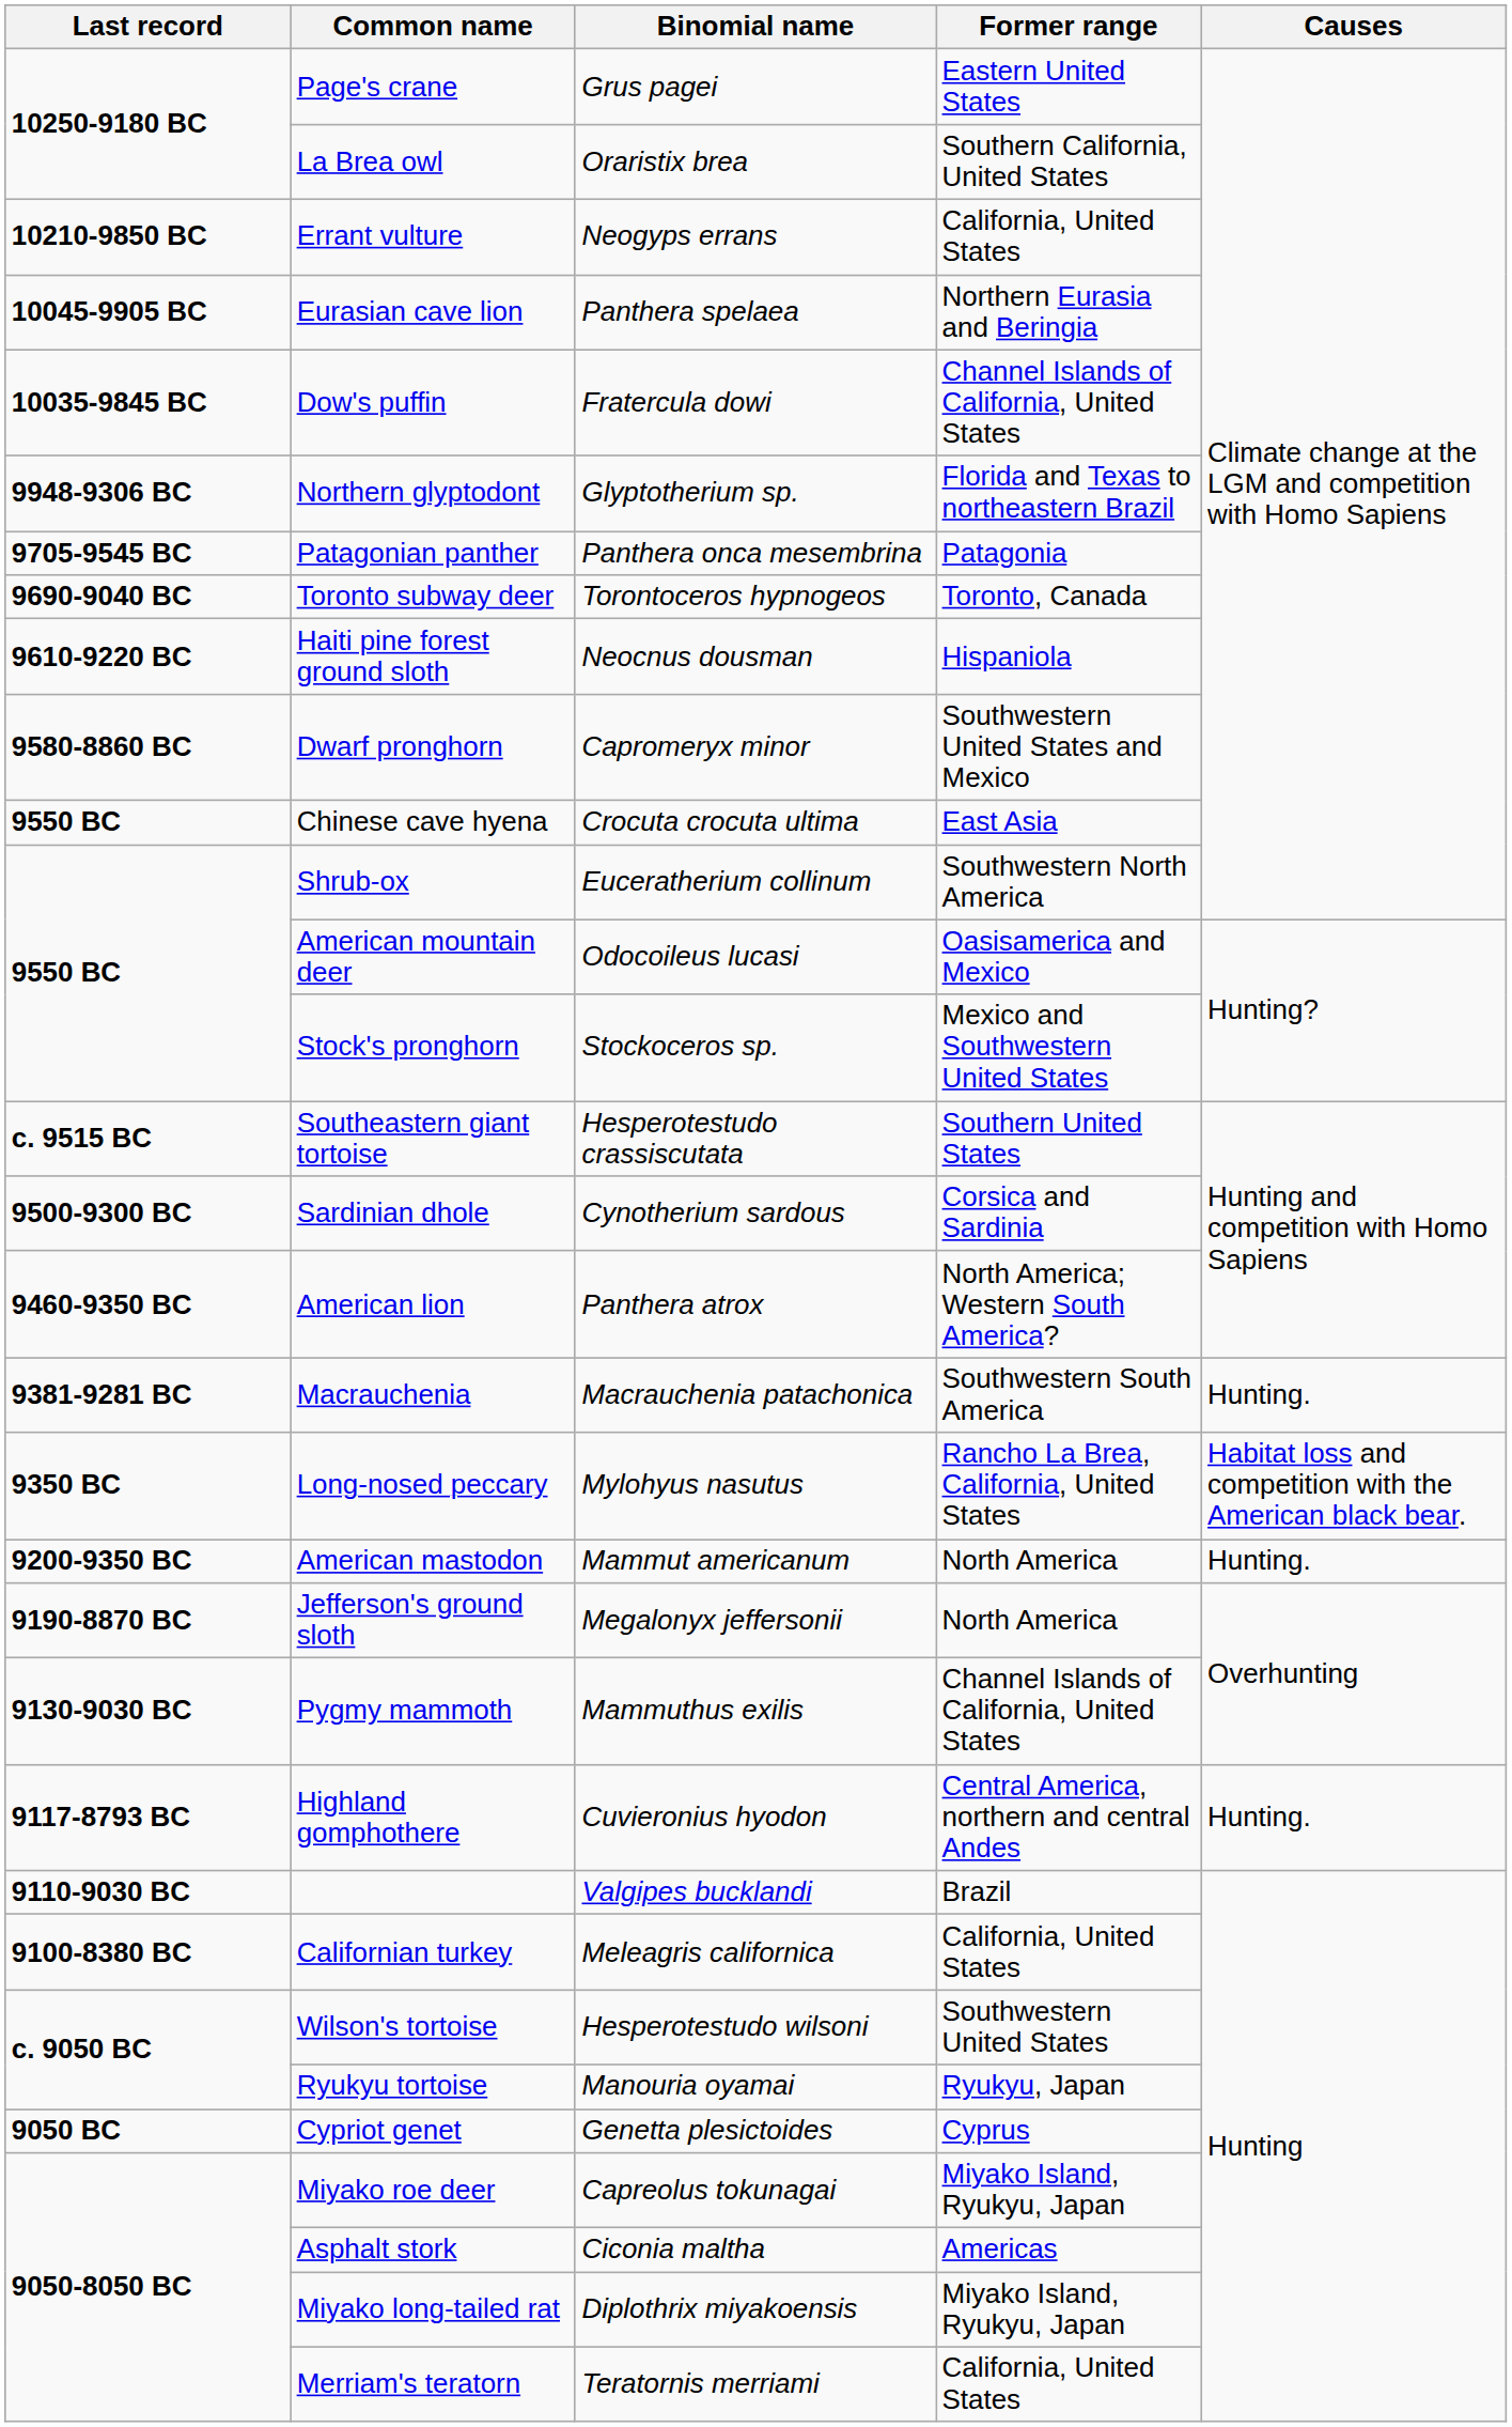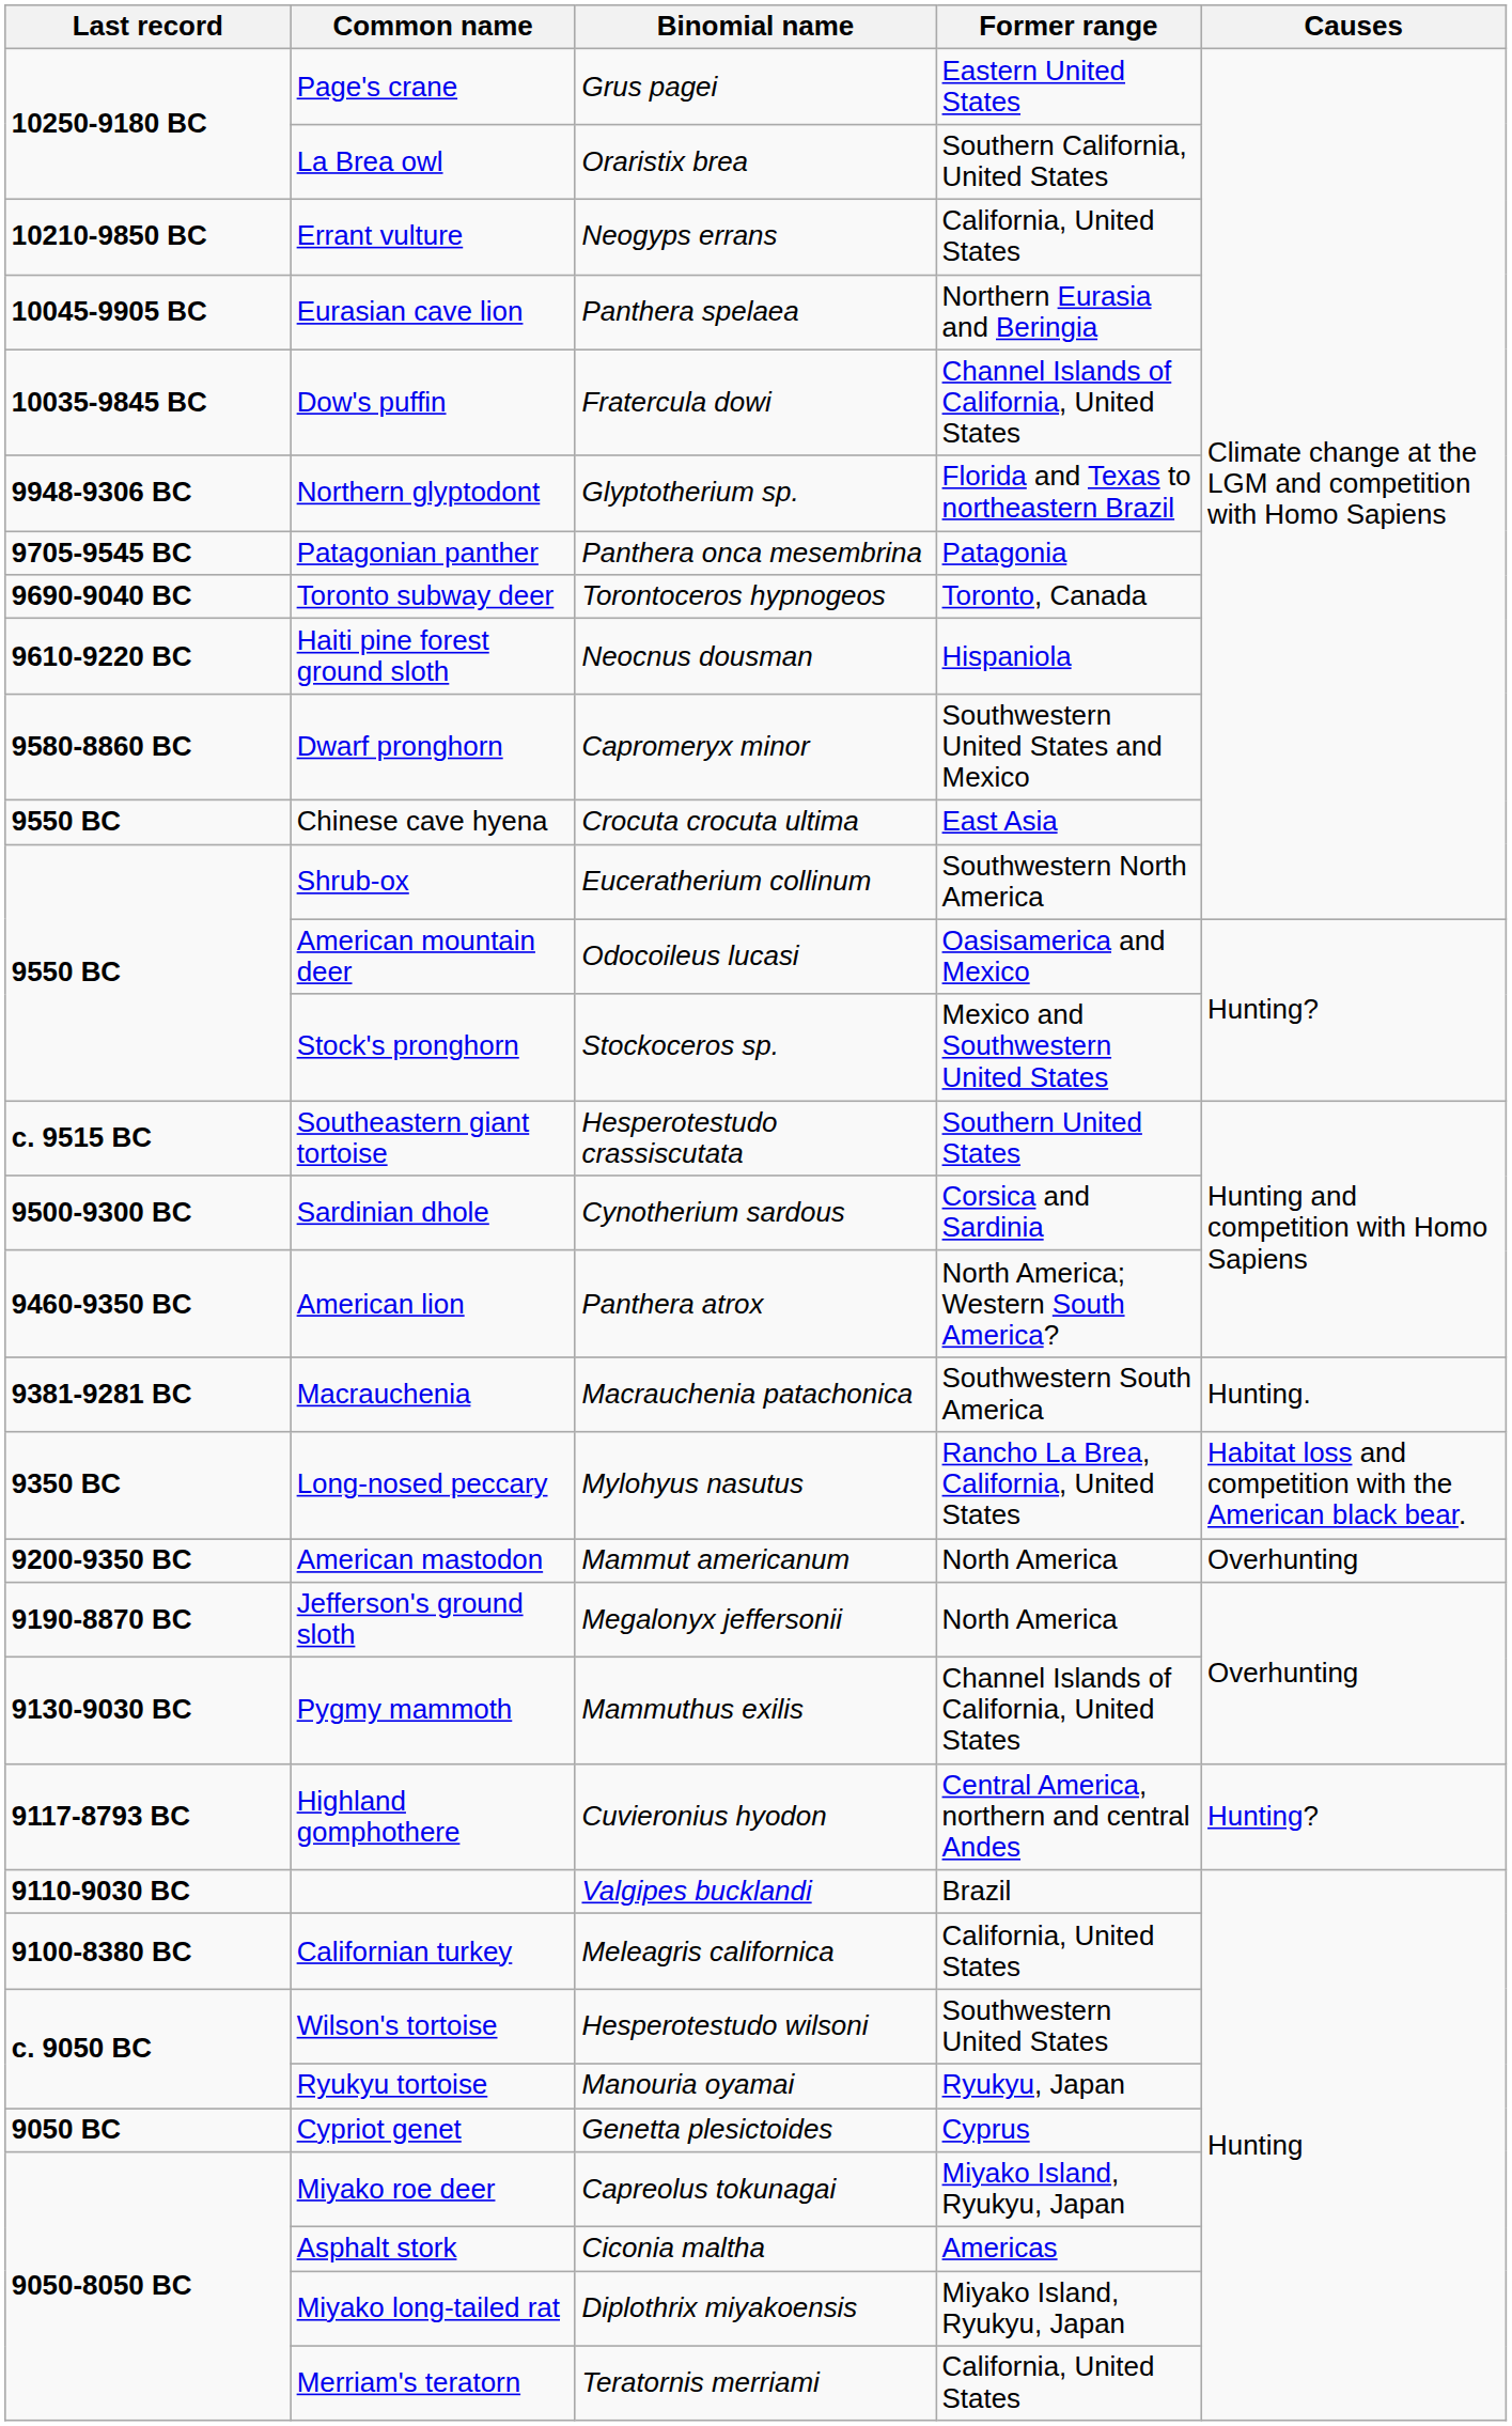 <table class="wikitable sortable">
 <tr>
 <th style="width:19%;">Last record</th>
 <th style="width:19%;">Common name</th>
 <th style="width:24%;">Binomial name</th>
 <th>Former range</th>
 <th>Causes</th>
 </tr>
 <tr>
 <td rowspan="2"><strong>10250-9180 BC</strong></td>
 <td><a href='#'>Page's crane</a></td>
 <td><em>Grus pagei</em></td>
 <td><a href='#'>Eastern United States</a></td>
 <td rowspan="12">Climate change at the LGM and competition with Homo Sapiens</td>
 </tr>
 <tr>
 <td><a href='#'>La Brea owl</a></td>
 <td><em>Oraristix brea</em></td>
 <td>Southern California, United States</td>
 </tr>
 <tr>
 <td><strong>10210-9850 BC</strong></td>
 <td><a href='#'>Errant vulture</a></td>
 <td><em>Neogyps errans</em></td>
 <td>California, United States</td>
 </tr>
 <tr>
 <td><strong>10045-9905 BC</strong></td>
 <td><a href='#'>Eurasian cave lion</a></td>
 <td><em>Panthera spelaea</em></td>
 <td>Northern <a href='#'>Eurasia</a> and <a href='#'>Beringia</a></td>
 </tr>
 <tr>
 <td><strong>10035-9845 BC</strong></td>
 <td><a href='#'>Dow's puffin</a></td>
 <td><em>Fratercula dowi</em></td>
 <td><a href='#'>Channel Islands of California</a>, United States</td>
 </tr>
 <tr>
 <td><strong>9948-9306 BC</strong></td>
 <td><a href='#'>Northern glyptodont</a></td>
 <td><em>Glyptotherium sp.</em></td>
 <td><a href='#'>Florida</a> and <a href='#'>Texas</a> to <a href='#'>northeastern Brazil</a></td>
 </tr>
 <tr>
 <td><strong>9705-9545 BC</strong></td>
 <td><a href='#'>Patagonian panther</a></td>
 <td><em>Panthera onca mesembrina</em></td>
 <td><a href='#'>Patagonia</a></td>
 </tr>
 <tr>
 <td><strong>9690-9040 BC</strong></td>
 <td><a href='#'>Toronto subway deer</a></td>
 <td><em>Torontoceros hypnogeos</em></td>
 <td><a href='#'>Toronto</a>, Canada</td>
 </tr>
 <tr>
 <td><strong>9610-9220 BC</strong></td>
 <td><a href='#'>Haiti pine forest ground sloth</a></td>
 <td><em>Neocnus dousman</em></td>
 <td><a href='#'>Hispaniola</a></td>
 </tr>
 <tr>
 <td><strong>9580-8860 BC</strong></td>
 <td><a href='#'>Dwarf pronghorn</a></td>
 <td><em>Capromeryx minor</em></td>
 <td>Southwestern United States and Mexico</td>
 </tr>
 <tr>
 <td><strong>9550 BC</strong></td>
 <td>Chinese cave hyena</td>
 <td><em>Crocuta crocuta ultima</em></td>
 <td><a href='#'>East Asia</a></td>
 </tr>
 <tr>
 <td rowspan="3"><strong>9550 BC</strong></td>
 <td><a href='#'>Shrub-ox</a></td>
 <td><em>Euceratherium collinum</em></td>
 <td>Southwestern North America</td>
 </tr>
 <tr>
 <td><a href='#'>American mountain deer</a></td>
 <td><em>Odocoileus lucasi</em></td>
 <td><a href='#'>Oasisamerica</a> and <a href='#'>Mexico</a></td>
 <td rowspan="2">Hunting?</td>
 </tr>
 <tr>
 <td><a href='#'>Stock's pronghorn</a></td>
 <td><em>Stockoceros sp.</em></td>
 <td>Mexico and <a href='#'>Southwestern United States</a></td>
 </tr>
 <tr>
 <td><strong>c. 9515 BC</strong></td>
 <td><a href='#'>Southeastern giant tortoise</a></td>
 <td><em>Hesperotestudo crassiscutata</em></td>
 <td><a href='#'>Southern United States</a></td>
 <td rowspan="3">Hunting and competition with Homo Sapiens</td>
 </tr>
 <tr>
 <td><strong>9500-9300 BC</strong></td>
 <td><a href='#'>Sardinian dhole</a></td>
 <td><em>Cynotherium sardous</em></td>
 <td><a href='#'>Corsica</a> and <a href='#'>Sardinia</a></td>
 </tr>
 <tr>
 <td><strong>9460-9350 BC</strong></td>
 <td><a href='#'>American lion</a></td>
 <td><em>Panthera atrox</em></td>
 <td>North America;<br>Western <a href='#'>South America</a>?</td>
 </tr>
 <tr>
 <td><strong>9381-9281 BC</strong></td>
 <td><a href='#'>Macrauchenia</a></td>
 <td><em>Macrauchenia patachonica</em></td>
 <td>Southwestern South America</td>
 <td>Hunting.</td>
 </tr>
 <tr>
 <td><strong>9350 BC</strong></td>
 <td><a href='#'>Long-nosed peccary</a></td>
 <td><em>Mylohyus nasutus</em></td>
 <td><a href='#'>Rancho La Brea</a>, <a href='#'>California</a>, United States</td>
 <td><a href='#'>Habitat loss</a> and competition with the <a href='#'>American black bear</a>.</td>
 </tr>
 <tr>
 <td><strong>9200-9350 BC</strong></td>
 <td><a href='#'>American mastodon</a></td>
 <td><em>Mammut americanum</em></td>
 <td>North America</td>
-<td>Hunting.</td>
+<td>Overhunting</td>
 </tr>
 <tr>
 <td><strong>9190-8870 BC</strong></td>
 <td><a href='#'>Jefferson's ground sloth</a></td>
 <td><em>Megalonyx jeffersonii</em></td>
 <td>North America</td>
 <td rowspan="2">Overhunting</td>
 </tr>
 <tr>
 <td><strong>9130-9030 BC</strong></td>
 <td><a href='#'>Pygmy mammoth</a></td>
 <td><em>Mammuthus exilis</em></td>
 <td>Channel Islands of California, United States</td>
 </tr>
 <tr>
 <td><strong>9117-8793 BC</strong></td>
 <td><a href='#'>Highland gomphothere</a></td>
 <td><em>Cuvieronius hyodon</em></td>
 <td><a href='#'>Central America</a>, northern and central <a href='#'>Andes</a></td>
-<td>Hunting.</td>
+<td><a href='#'>Hunting</a>?</td>
 </tr>
 <tr>
 <td><strong>9110-9030 BC</strong></td>
 <td></td>
 <td><em><a href='#'>Valgipes bucklandi</a></em></td>
 <td>Brazil</td>
 <td rowspan="9">Hunting</td>
 </tr>
 <tr>
 <td><strong>9100-8380 BC</strong></td>
 <td><a href='#'>Californian turkey</a></td>
 <td><em>Meleagris californica</em></td>
 <td>California, United States</td>
 </tr>
 <tr>
 <td rowspan="2"><strong>c. 9050 BC</strong></td>
 <td><a href='#'>Wilson's tortoise</a></td>
 <td><em>Hesperotestudo wilsoni</em></td>
 <td>Southwestern United States</td>
 </tr>
 <tr>
 <td><a href='#'>Ryukyu tortoise</a></td>
 <td><em>Manouria oyamai</em></td>
 <td><a href='#'>Ryukyu</a>, Japan</td>
 </tr>
 <tr>
 <td><strong>9050 BC</strong></td>
 <td><a href='#'>Cypriot genet</a></td>
 <td><em>Genetta plesictoides</em></td>
 <td><a href='#'>Cyprus</a></td>
 </tr>
 <tr>
 <td rowspan="4"><strong>9050-8050 BC</strong></td>
 <td><a href='#'>Miyako roe deer</a></td>
 <td><em>Capreolus tokunagai</em></td>
 <td><a href='#'>Miyako Island</a>, Ryukyu, Japan</td>
 </tr>
 <tr>
 <td><a href='#'>Asphalt stork</a></td>
 <td><em>Ciconia maltha</em></td>
 <td><a href='#'>Americas</a></td>
 </tr>
 <tr>
 <td><a href='#'>Miyako long-tailed rat</a></td>
 <td><em>Diplothrix miyakoensis</em></td>
 <td>Miyako Island, Ryukyu, Japan</td>
 </tr>
 <tr>
 <td><a href='#'>Merriam's teratorn</a></td>
 <td><em>Teratornis merriami</em></td>
 <td>California, United States</td>
 </tr>
 </table>
